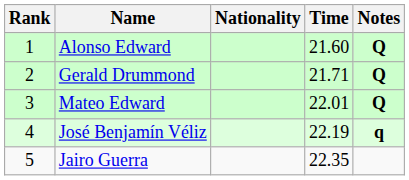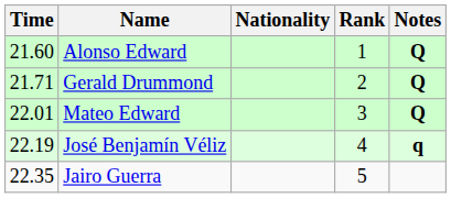 <table class="wikitable sortable" style="text-align:center">
 <tr>
-<th>Rank</th>
+<th>Time</th>
 <th>Name</th>
 <th>Nationality</th>
-<th>Time</th>
+<th>Rank</th>
 <th>Notes</th>
 </tr>
 <tr bgcolor=ccffcc>
-<td>1</td>
+<td>21.60</td>
 <td align=left><a href='#'>Alonso Edward</a></td>
 <td align=left></td>
-<td>21.60</td>
+<td>1</td>
 <td><strong>Q</strong></td>
 </tr>
 <tr bgcolor=ccffcc>
-<td>2</td>
+<td>21.71</td>
 <td align=left><a href='#'>Gerald Drummond</a></td>
 <td align=left></td>
-<td>21.71</td>
+<td>2</td>
 <td><strong>Q</strong></td>
 </tr>
 <tr bgcolor=ccffcc>
-<td>3</td>
+<td>22.01</td>
 <td align=left><a href='#'>Mateo Edward</a></td>
 <td align=left></td>
-<td>22.01</td>
+<td>3</td>
 <td><strong>Q</strong></td>
 </tr>
 <tr bgcolor=ddffdd>
-<td>4</td>
+<td>22.19</td>
 <td align=left><a href='#'>José Benjamín Véliz</a></td>
 <td align=left></td>
-<td>22.19</td>
+<td>4</td>
 <td><strong>q</strong></td>
 </tr>
 <tr>
-<td>5</td>
+<td>22.35</td>
 <td align=left><a href='#'>Jairo Guerra</a></td>
 <td align=left></td>
-<td>22.35</td>
+<td>5</td>
 <td></td>
 </tr>
 </table>
